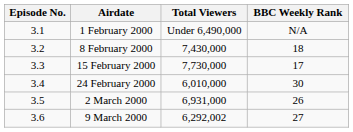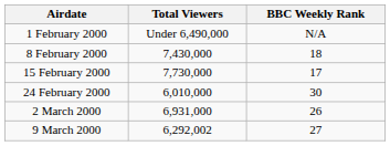 <table width="500" class="wikitable" style="text-align:center;">
 <tr>
-<th>Episode No.</th>
 <th>Airdate</th>
 <th>Total Viewers</th>
 <th>BBC Weekly Rank</th>
 </tr>
 <tr>
-<td>3.1</td>
 <td>1 February 2000</td>
 <td>Under 6,490,000</td>
 <td>N/A</td>
 </tr>
 <tr>
-<td>3.2</td>
 <td>8 February 2000</td>
 <td>7,430,000</td>
 <td>18</td>
 </tr>
 <tr>
-<td>3.3</td>
 <td>15 February 2000</td>
 <td>7,730,000</td>
 <td>17</td>
 </tr>
 <tr>
-<td>3.4</td>
 <td>24 February 2000</td>
 <td>6,010,000</td>
 <td>30</td>
 </tr>
 <tr>
-<td>3.5</td>
 <td>2 March 2000</td>
 <td>6,931,000</td>
 <td>26</td>
 </tr>
 <tr>
-<td>3.6</td>
 <td>9 March 2000</td>
 <td>6,292,002</td>
 <td>27</td>
 </tr>
 </table>
